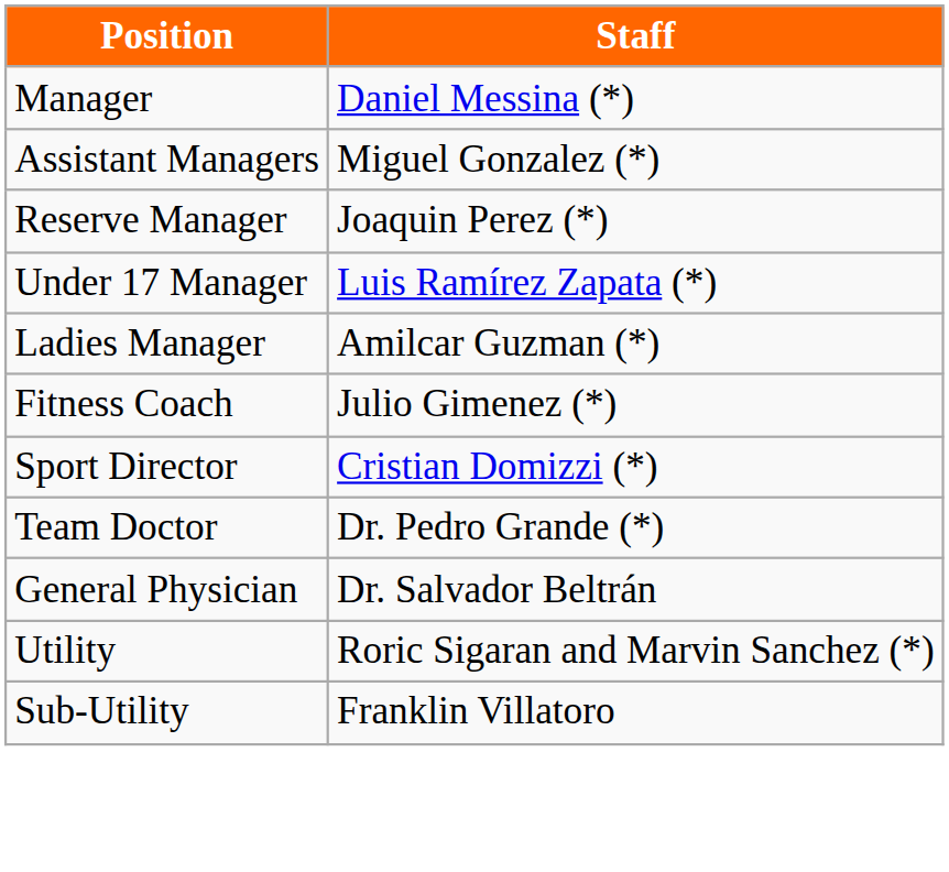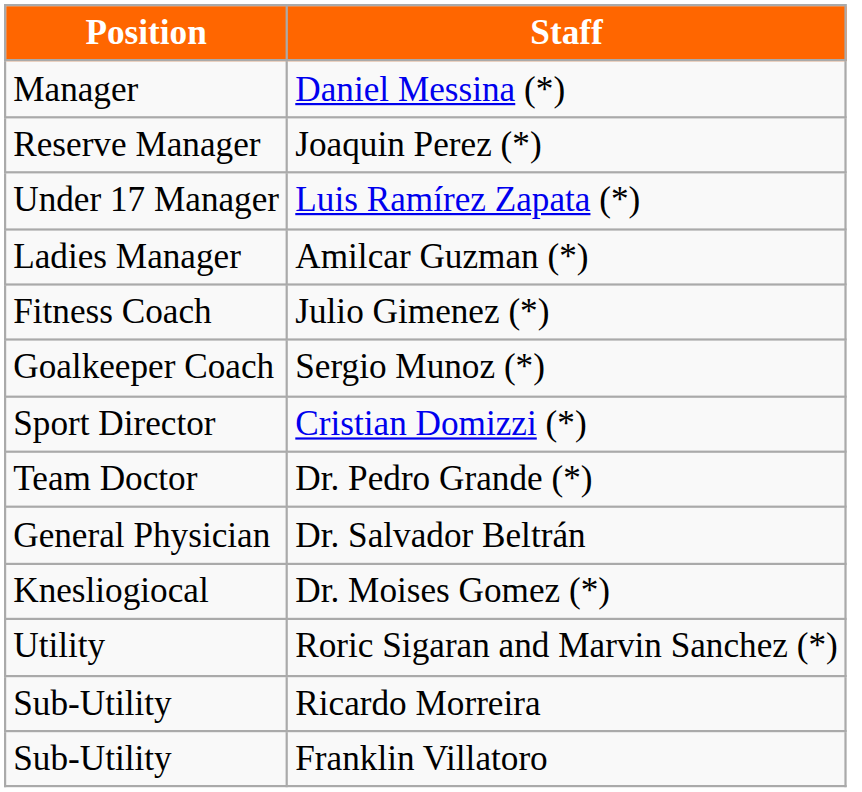 <table class="wikitable">
 <tr>
 <th style="color:White; background:#f60;">Position</th>
 <th style="color:White; background:#f60;">Staff</th>
 </tr>
 <tr>
 <td>Manager</td>
 <td> <a href='#'>Daniel Messina</a> (*)</td>
-</tr>
-<tr>
-<td>Assistant Managers</td>
-<td> Miguel Gonzalez (*)</td>
 </tr>
 <tr>
 <td>Reserve Manager</td>
 <td> Joaquin Perez (*)</td>
 </tr>
 <tr>
 <td>Under 17 Manager</td>
 <td> <a href='#'>Luis Ramírez Zapata</a> (*)</td>
 </tr>
 <tr>
 <td>Ladies Manager</td>
 <td>  Amilcar Guzman (*)</td>
 </tr>
 <tr>
 <td>Fitness Coach</td>
 <td> Julio Gimenez (*)</td>
 </tr>
 <tr>
+<td>Goalkeeper Coach</td>
+<td> Sergio Munoz (*)</td>
+</tr>
+<tr>
 <td>Sport Director</td>
 <td>  <a href='#'>Cristian Domizzi</a> (*)</td>
 </tr>
 <tr>
 <td>Team Doctor</td>
 <td> Dr. Pedro Grande (*)</td>
 </tr>
 <tr>
 <td>General Physician</td>
 <td> Dr. Salvador Beltrán</td>
 </tr>
 <tr>
+<td>Knesliogiocal</td>
+<td> Dr. Moises Gomez (*)</td>
+</tr>
+<tr>
 <td>Utility</td>
 <td> Roric Sigaran and Marvin Sanchez (*)</td>
+</tr>
+<tr>
+<td>Sub-Utility</td>
+<td> Ricardo Morreira</td>
 </tr>
 <tr>
 <td>Sub-Utility</td>
 <td> Franklin Villatoro</td>
 </tr>
 </table>
